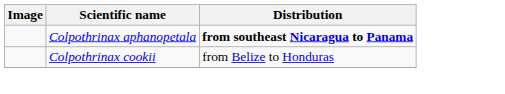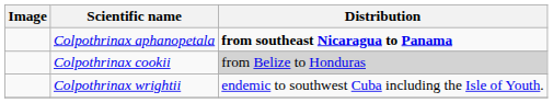 <table class="wikitable">
 <tr>
 <th>Image</th>
 <th>Scientific name</th>
 <th>Distribution</th>
 </tr>
 <tr>
 <td></td>
 <td><em><a href='#'>Colpothrinax aphanopetala</a></em></td>
 <td><strong>from southeast <a href='#'>Nicaragua</a> to <a href='#'>Panama</a></strong></td>
 </tr>
 <tr>
 <td></td>
 <td><em><a href='#'>Colpothrinax cookii</a></em></td>
-<td>from <a href='#'>Belize</a> to <a href='#'>Honduras</a></td>
+<td style="background: lightgrey;">from <a href='#'>Belize</a> to <a href='#'>Honduras</a></td>
+</tr>
+<tr>
+<td></td>
+<td><em><a href='#'>Colpothrinax wrightii</a></em></td>
+<td><a href='#'>endemic</a> to southwest <a href='#'>Cuba</a> including the <a href='#'>Isle of Youth</a>.</td>
 </tr>
 <tr>
 </tr>
 </table>
